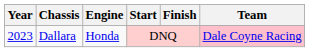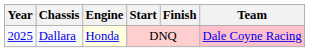 <table class="wikitable" style="font-size: 90%;">
 <tr>
 <th>Year</th>
 <th>Chassis</th>
 <th>Engine</th>
 <th>Start</th>
 <th>Finish</th>
 <th>Team</th>
 </tr>
 <tr>
-<td><a href='#'>2023</a></td>
+<td><a href='#'>2025</a></td>
 <td><a href='#'>Dallara</a></td>
-<td><a href='#'>Honda</a></td>
+<td style="background: lightyellow;"><a href='#'>Honda</a></td>
 <td align=center style="background:#FFCFCF;" colspan=2>DNQ</td>
 <td nowrap style="background: pink;"><a href='#'>Dale Coyne Racing</a></td>
 </tr>
 </table>
